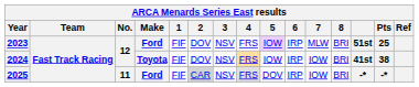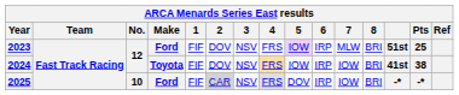 <table class="wikitable" style="text-align:center; font-size:75%">
 <tr>
 <th colspan=15><a href='#'>ARCA Menards Series East</a> results</th>
 </tr>
 <tr>
 <th>Year</th>
 <th>Team</th>
 <th>No.</th>
 <th>Make</th>
 <th>1</th>
 <th>2</th>
 <th>3</th>
 <th>4</th>
 <th>5</th>
 <th>6</th>
 <th>7</th>
 <th>8</th>
 <th></th>
 <th>Pts</th>
 <th>Ref</th>
 </tr>
 <tr>
 <th><a href='#'>2023</a></th>
 <th rowspan=3><a href='#'>Fast Track Racing</a></th>
 <th rowspan=2>12</th>
 <th><a href='#'>Ford</a></th>
 <td><a href='#'>FIF</a></td>
 <td><a href='#'>DOV</a></td>
 <td><a href='#'>NSV</a></td>
 <td><a href='#'>FRS</a></td>
 <td style="background:#EFCFFF;"><a href='#'>IOW</a><br></td>
 <td><a href='#'>IRP</a></td>
 <td><a href='#'>MLW</a></td>
 <td><a href='#'>BRI</a></td>
 <th>51st</th>
 <th>25</th>
 <th></th>
 </tr>
 <tr>
 <th><a href='#'>2024</a></th>
 <th><a href='#'>Toyota</a></th>
 <td><a href='#'>FIF</a></td>
 <td><a href='#'>DOV</a></td>
 <td><a href='#'>NSV</a></td>
 <td style="background:#FFDF9F;"><a href='#'>FRS</a><br></td>
 <td><a href='#'>IOW</a></td>
 <td><a href='#'>IRP</a></td>
 <td><a href='#'>IOW</a></td>
 <td><a href='#'>BRI</a></td>
 <th>41st</th>
 <th>38</th>
 <th></th>
 </tr>
 <tr>
 <th><a href='#'>2025</a></th>
-<th>11</th>
+<th>10</th>
 <th><a href='#'>Ford</a></th>
 <td><a href='#'>FIF</a></td>
 <td style="background: lightgrey;"><a href='#'>CAR</a></td>
 <td><a href='#'>NSV</a></td>
 <td style="background:#DFDFDF;"><a href='#'>FRS</a><br></td>
 <td><a href='#'>DOV</a></td>
 <td><a href='#'>IRP</a></td>
 <td><a href='#'>IOW</a></td>
 <td><a href='#'>BRI</a></td>
 <th>-*</th>
 <th>-*</th>
 <th></th>
 </tr>
 </table>
